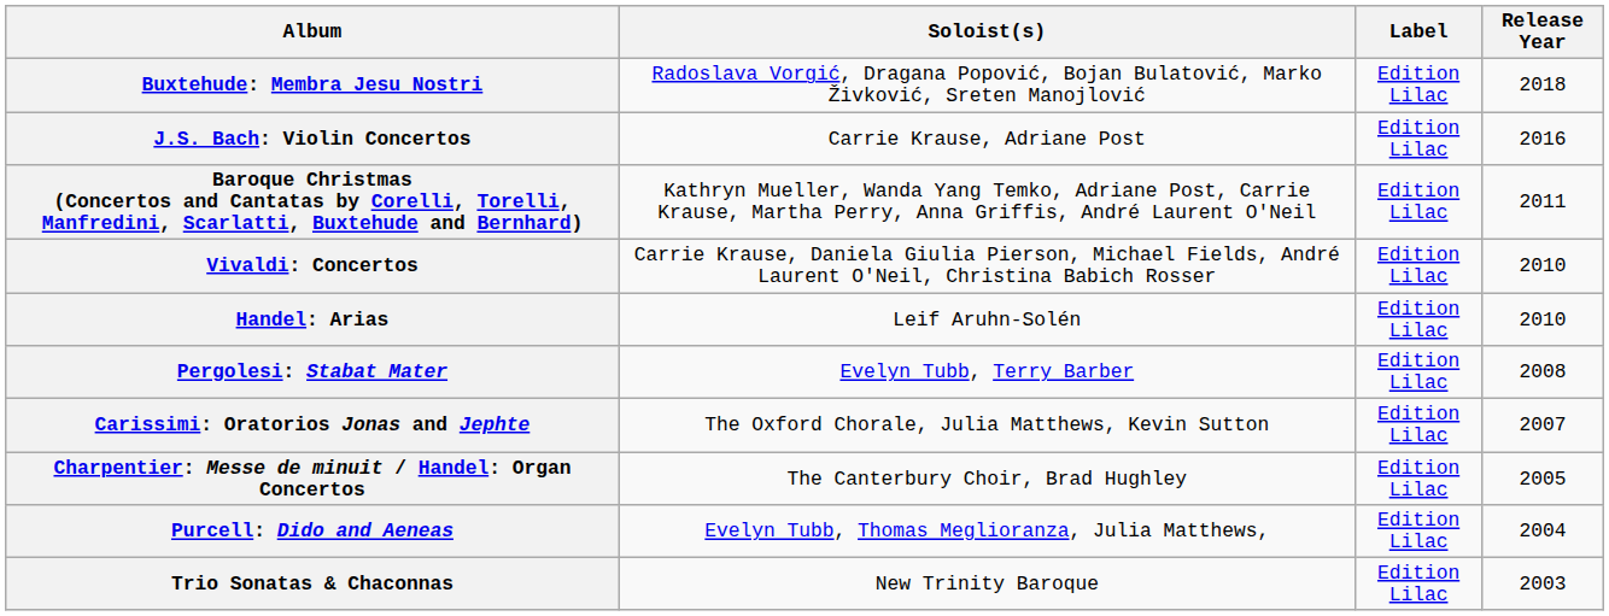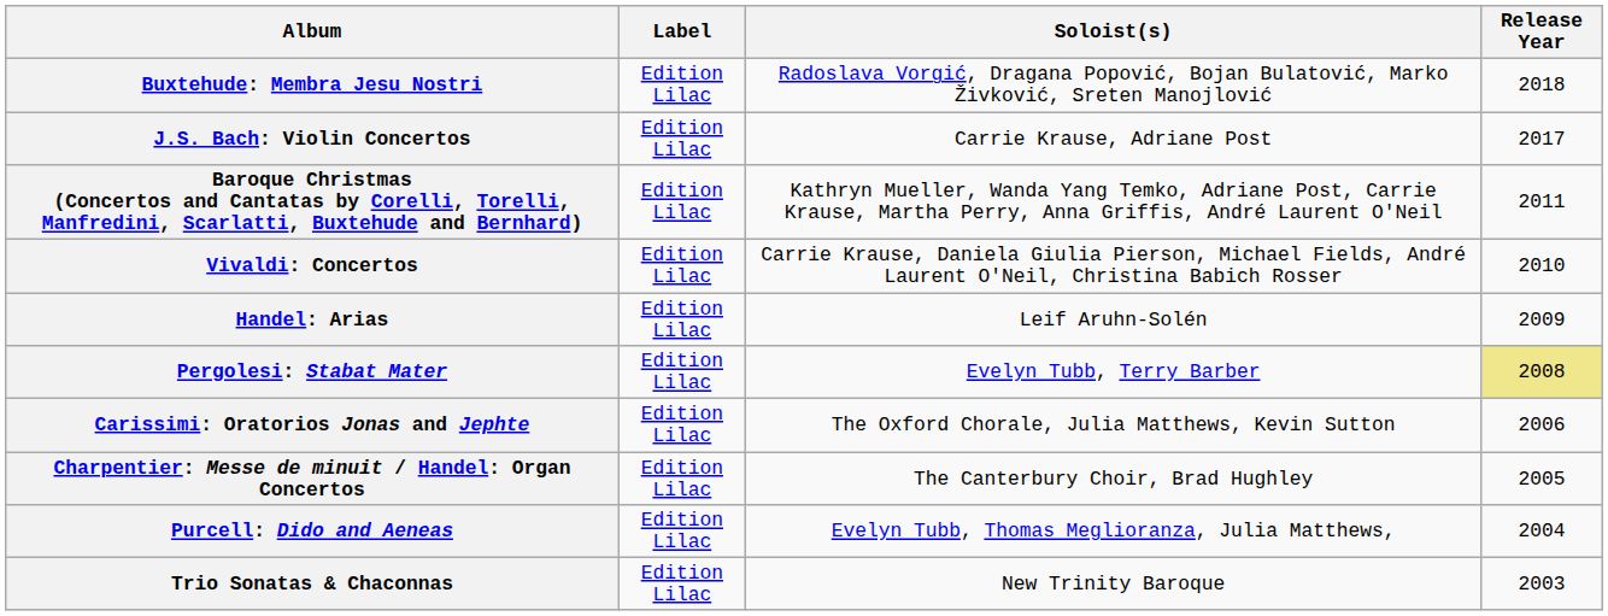 <table class="wikitable sortable" style="font-size: smaller; text-align: center; width: 100%;">
 <tr>
 <th>Album</th>
+<th>Label</th>
 <th>Soloist(s)</th>
-<th>Label</th>
 <th>Release Year</th>
 </tr>
 <tr>
 <th><a href='#'>Buxtehude</a>: <a href='#'>Membra Jesu Nostri</a></th>
+<td><a href='#'>Edition Lilac</a></td>
 <td><a href='#'>Radoslava Vorgić</a>, Dragana Popović, Bojan Bulatović, Marko Živković, Sreten Manojlović</td>
-<td><a href='#'>Edition Lilac</a></td>
 <td>2018</td>
 </tr>
 <tr>
 <th><a href='#'>J.S. Bach</a>: Violin Concertos</th>
+<td><a href='#'>Edition Lilac</a></td>
 <td>Carrie Krause, Adriane Post</td>
-<td><a href='#'>Edition Lilac</a></td>
-<td>2016</td>
+<td>2017</td>
 </tr>
 <tr>
 <th>Baroque Christmas<br>(Concertos and Cantatas by <a href='#'>Corelli</a>, <a href='#'>Torelli</a>, <a href='#'>Manfredini</a>, <a href='#'>Scarlatti</a>, <a href='#'>Buxtehude</a> and <a href='#'>Bernhard</a>)</th>
+<td><a href='#'>Edition Lilac</a></td>
 <td>Kathryn Mueller, Wanda Yang Temko, Adriane Post, Carrie Krause, Martha Perry, Anna Griffis, André Laurent O'Neil</td>
-<td><a href='#'>Edition Lilac</a></td>
 <td>2011</td>
 </tr>
 <tr>
 <th><a href='#'>Vivaldi</a>: Concertos</th>
+<td><a href='#'>Edition Lilac</a></td>
 <td>Carrie Krause, Daniela Giulia Pierson, Michael Fields, André Laurent O'Neil, Christina Babich Rosser</td>
-<td><a href='#'>Edition Lilac</a></td>
 <td>2010</td>
 </tr>
 <tr>
 <th><a href='#'>Handel</a>: Arias</th>
+<td><a href='#'>Edition Lilac</a></td>
 <td>Leif Aruhn-Solén</td>
-<td><a href='#'>Edition Lilac</a></td>
-<td>2010</td>
+<td>2009</td>
 </tr>
 <tr>
 <th><a href='#'>Pergolesi</a>: <em><a href='#'>Stabat Mater</a></em></th>
+<td><a href='#'>Edition Lilac</a></td>
 <td><a href='#'>Evelyn Tubb</a>, <a href='#'>Terry Barber</a></td>
-<td><a href='#'>Edition Lilac</a></td>
-<td>2008</td>
+<td style="background: khaki;">2008</td>
 </tr>
 <tr>
 <th><a href='#'>Carissimi</a>: Oratorios <em>Jonas</em> and <em><a href='#'>Jephte</a></em></th>
+<td><a href='#'>Edition Lilac</a></td>
 <td>The Oxford Chorale, Julia Matthews, Kevin Sutton</td>
-<td><a href='#'>Edition Lilac</a></td>
-<td>2007</td>
+<td>2006</td>
 </tr>
 <tr>
 <th><a href='#'>Charpentier</a>: <em>Messe de minuit</em> / <a href='#'>Handel</a>: Organ Concertos</th>
+<td><a href='#'>Edition Lilac</a></td>
 <td>The Canterbury Choir, Brad Hughley</td>
-<td><a href='#'>Edition Lilac</a></td>
 <td>2005</td>
 </tr>
 <tr>
 <th><a href='#'>Purcell</a>: <em><a href='#'>Dido and Aeneas</a></em></th>
+<td><a href='#'>Edition Lilac</a></td>
 <td><a href='#'>Evelyn Tubb</a>, <a href='#'>Thomas Meglioranza</a>, Julia Matthews,</td>
-<td><a href='#'>Edition Lilac</a></td>
 <td>2004</td>
 </tr>
 <tr>
 <th>Trio Sonatas & Chaconnas</th>
+<td><a href='#'>Edition Lilac</a></td>
 <td>New Trinity Baroque</td>
-<td><a href='#'>Edition Lilac</a></td>
 <td>2003</td>
 </tr>
 </table>
